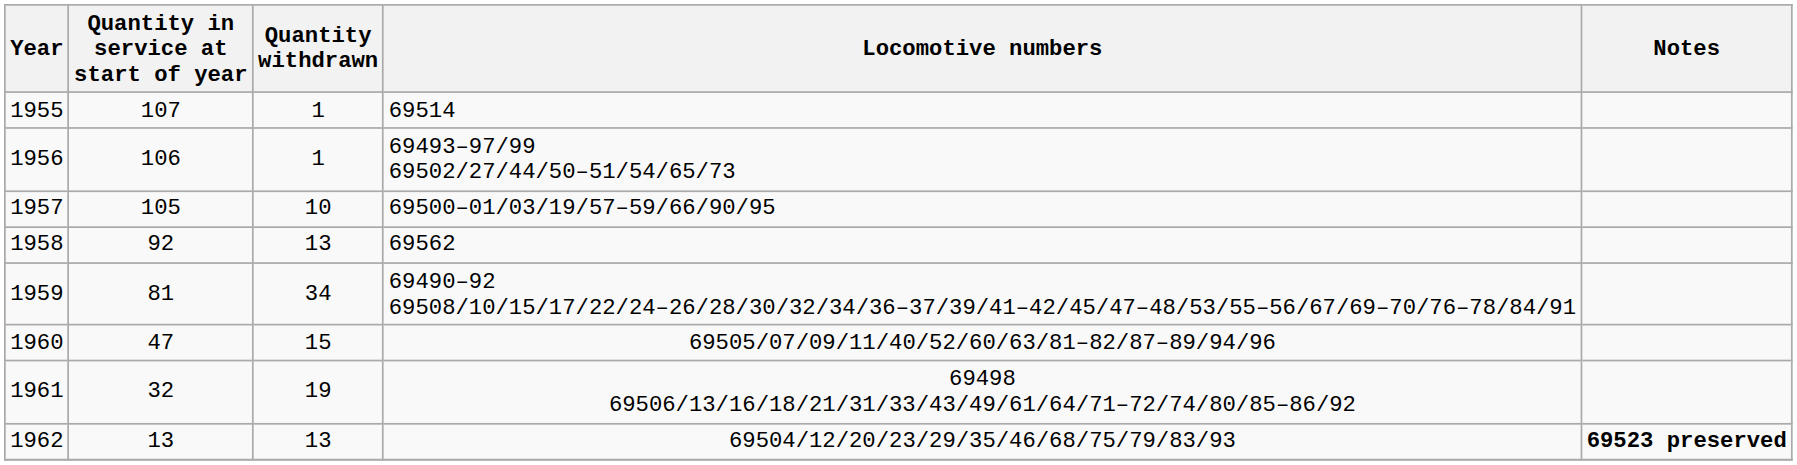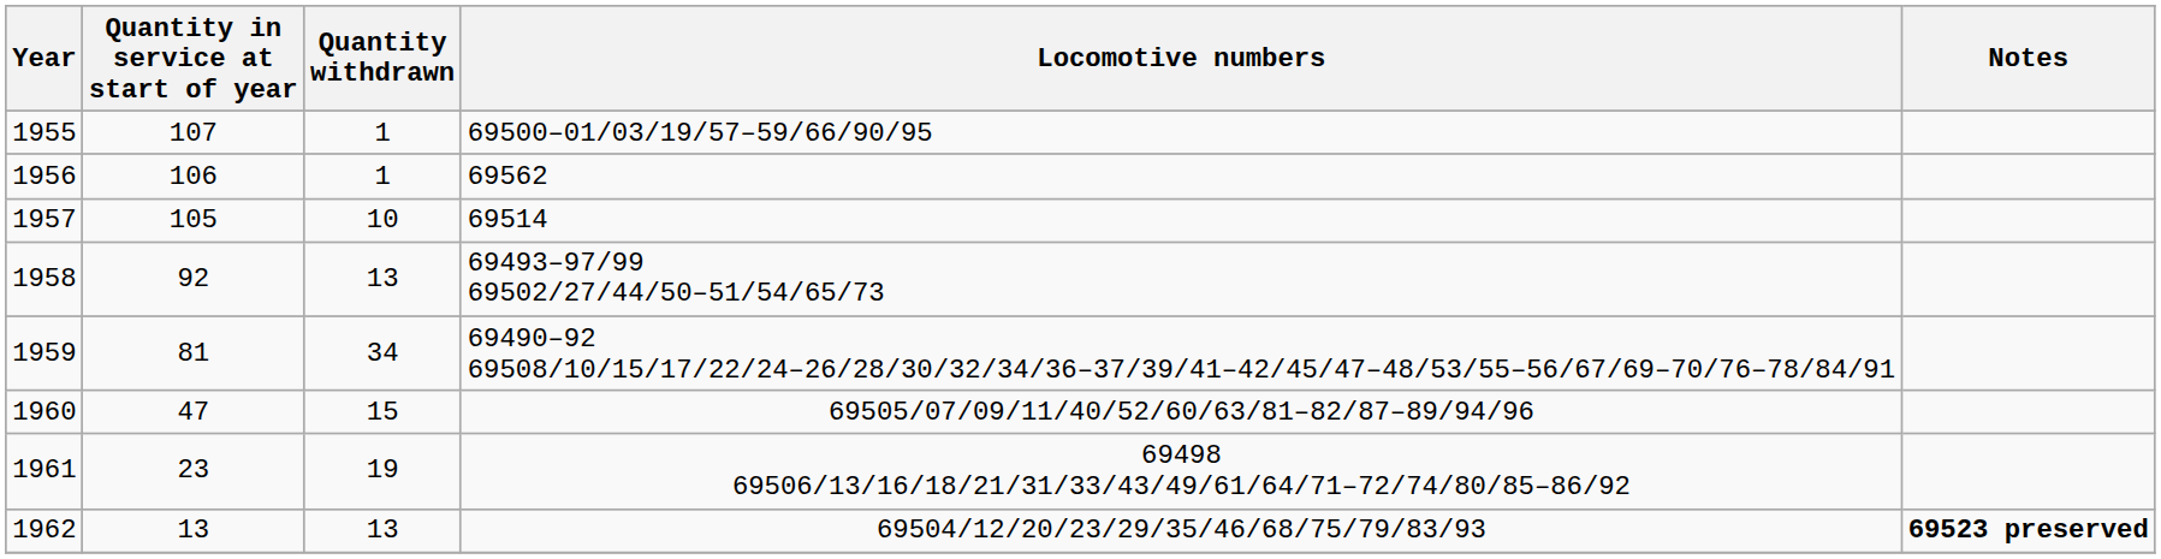 <table class="wikitable" style=text-align:center>
 <tr>
 <th>Year</th>
 <th>Quantity in<br>service at<br>start of year</th>
 <th>Quantity<br>withdrawn</th>
 <th>Locomotive numbers</th>
 <th>Notes</th>
 </tr>
 <tr>
 <td>1955</td>
 <td>107</td>
 <td>1</td>
-<td align=left>69514</td>
+<td align=left>69500–01/03/19/57–59/66/90/95</td>
 <td align=left></td>
 </tr>
 <tr>
 <td>1956</td>
 <td>106</td>
 <td>1</td>
-<td align=left>69493–97/99<br>69502/27/44/50–51/54/65/73</td>
+<td align=left>69562</td>
 <td align=left></td>
 </tr>
 <tr>
 <td>1957</td>
 <td>105</td>
 <td>10</td>
-<td align=left>69500–01/03/19/57–59/66/90/95</td>
+<td align=left>69514</td>
 <td align=left></td>
 </tr>
 <tr>
 <td>1958</td>
 <td>92</td>
 <td>13</td>
-<td align=left>69562</td>
+<td align=left>69493–97/99<br>69502/27/44/50–51/54/65/73</td>
 <td align=left></td>
 </tr>
 <tr>
 <td>1959</td>
 <td>81</td>
 <td>34</td>
 <td align=left>69490–92<br>69508/10/15/17/22/24–26/28/30/32/34/36–37/39/41–42/45/47–48/53/55–56/67/69–70/76–78/84/91</td>
 <td align=left></td>
 </tr>
 <tr>
 <td>1960</td>
 <td>47</td>
 <td>15</td>
 <td>69505/07/09/11/40/52/60/63/81–82/87–89/94/96</td>
 <td align=left></td>
 </tr>
 <tr>
 <td>1961</td>
-<td>32</td>
+<td>23</td>
 <td>19</td>
 <td>69498<br>69506/13/16/18/21/31/33/43/49/61/64/71–72/74/80/85–86/92</td>
 <td align=left></td>
 </tr>
 <tr>
 <td>1962</td>
 <td>13</td>
 <td>13</td>
 <td>69504/12/20/23/29/35/46/68/75/79/83/93</td>
 <td align=left><strong>69523 preserved</strong></td>
 </tr>
 <tr>
 </tr>
 </table>
